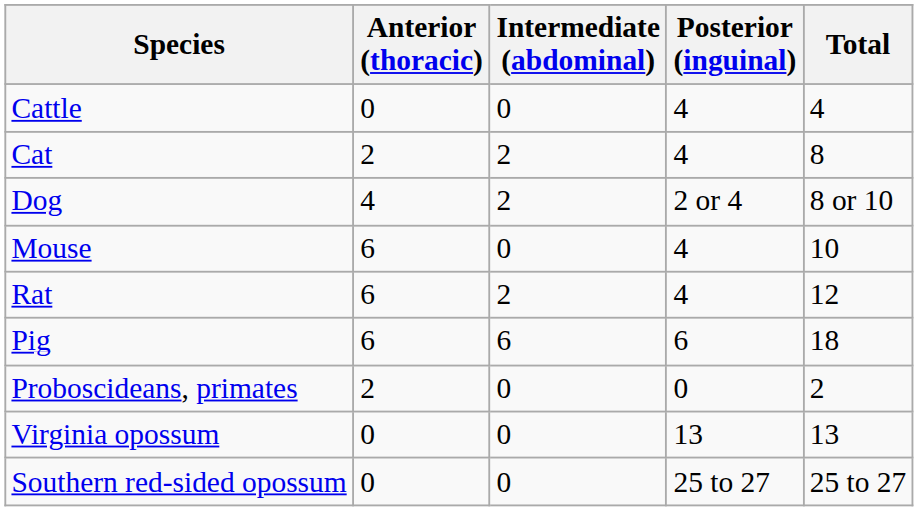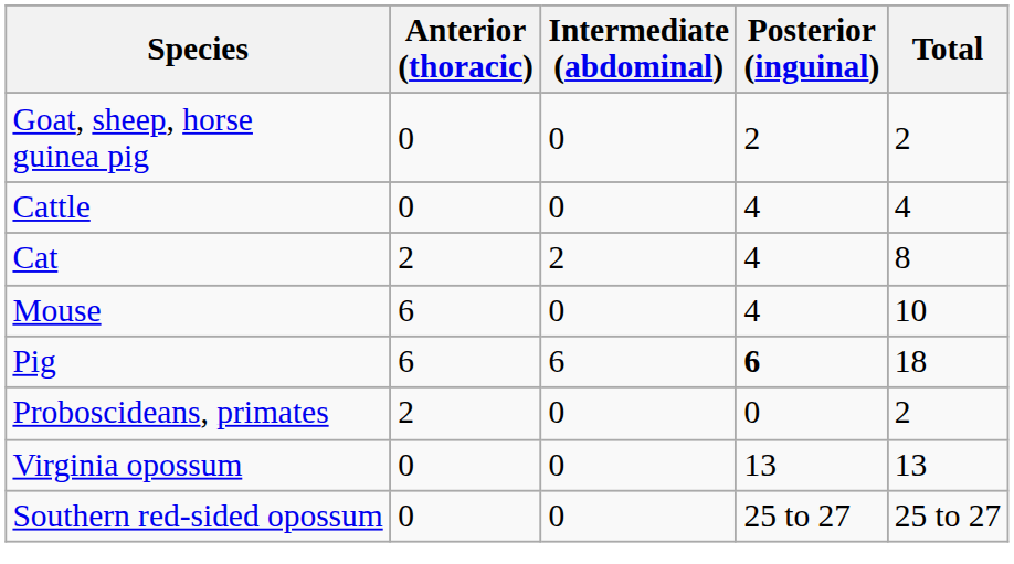 <table class="wikitable" style="margin-left: auto; margin-right: auto;">
 <tr>
 <th>Species</th>
 <th>Anterior<br>(<a href='#'>thoracic</a>)</th>
 <th>Intermediate<br>(<a href='#'>abdominal</a>)</th>
 <th>Posterior<br>(<a href='#'>inguinal</a>)</th>
 <th>Total</th>
+</tr>
+<tr>
+<td><a href='#'>Goat</a>, <a href='#'>sheep</a>, <a href='#'>horse</a><br> <a href='#'>guinea pig</a></td>
+<td>0</td>
+<td>0</td>
+<td>2</td>
+<td>2</td>
 </tr>
 <tr>
 <td><a href='#'>Cattle</a></td>
 <td>0</td>
 <td>0</td>
 <td>4</td>
 <td>4</td>
 </tr>
 <tr>
 <td><a href='#'>Cat</a></td>
 <td>2</td>
 <td>2</td>
 <td>4</td>
 <td>8</td>
 </tr>
 <tr>
-<td><a href='#'>Dog</a></td>
-<td>4</td>
-<td>2</td>
-<td>2 or 4</td>
-<td>8 or 10</td>
-</tr>
-<tr>
 <td><a href='#'>Mouse</a></td>
 <td>6</td>
 <td>0</td>
 <td>4</td>
 <td>10</td>
 </tr>
 <tr>
-<td><a href='#'>Rat</a></td>
-<td>6</td>
-<td>2</td>
-<td>4</td>
-<td>12</td>
-</tr>
-<tr>
 <td><a href='#'>Pig</a></td>
 <td>6</td>
 <td>6</td>
-<td>6</td>
+<td><strong>6</strong></td>
 <td>18</td>
 </tr>
 <tr>
 <td><a href='#'>Proboscideans</a>, <a href='#'>primates</a></td>
 <td>2</td>
 <td>0</td>
 <td>0</td>
 <td>2</td>
 </tr>
 <tr>
 <td><a href='#'>Virginia opossum</a></td>
 <td>0</td>
 <td>0</td>
 <td>13</td>
 <td>13</td>
 </tr>
 <tr>
 <td><a href='#'>Southern red-sided opossum</a></td>
 <td>0</td>
 <td>0</td>
 <td>25 to 27</td>
 <td>25 to 27</td>
 </tr>
 </table>
